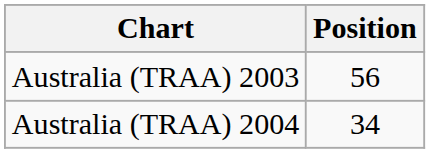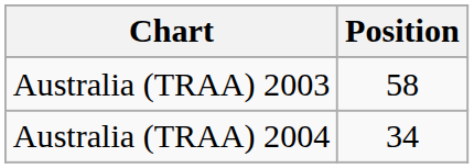 <table class="wikitable">
 <tr>
 <th>Chart</th>
 <th>Position</th>
 </tr>
 <tr>
 <td>Australia (TRAA) 2003</td>
-<td style="text-align:center;">56</td>
+<td style="text-align:center;">58</td>
 </tr>
 <tr>
 <td>Australia (TRAA) 2004</td>
 <td style="text-align:center;">34</td>
 </tr>
 </table>
